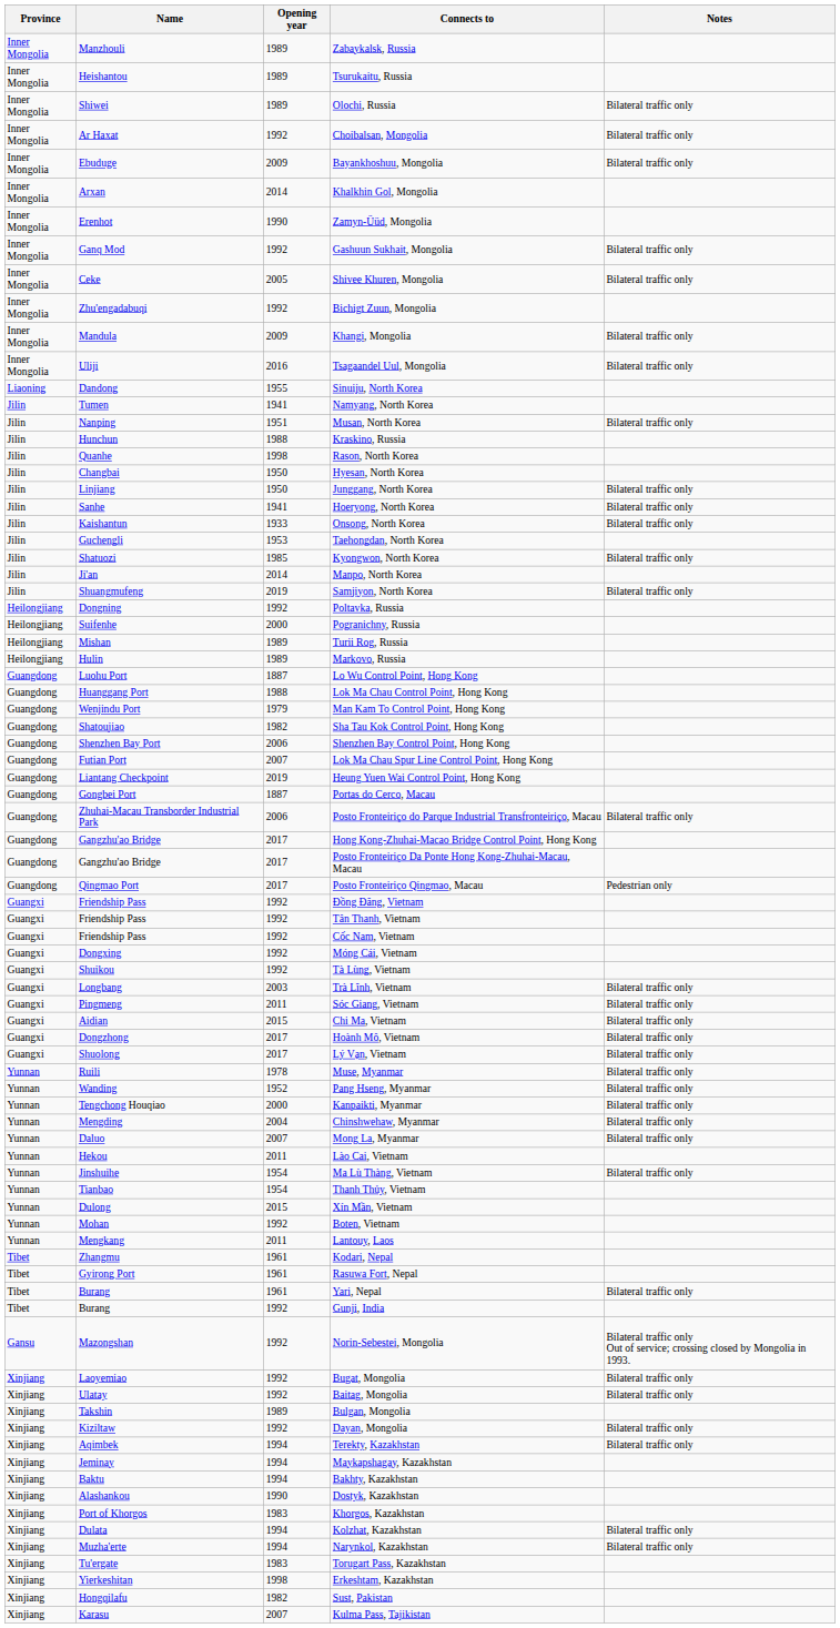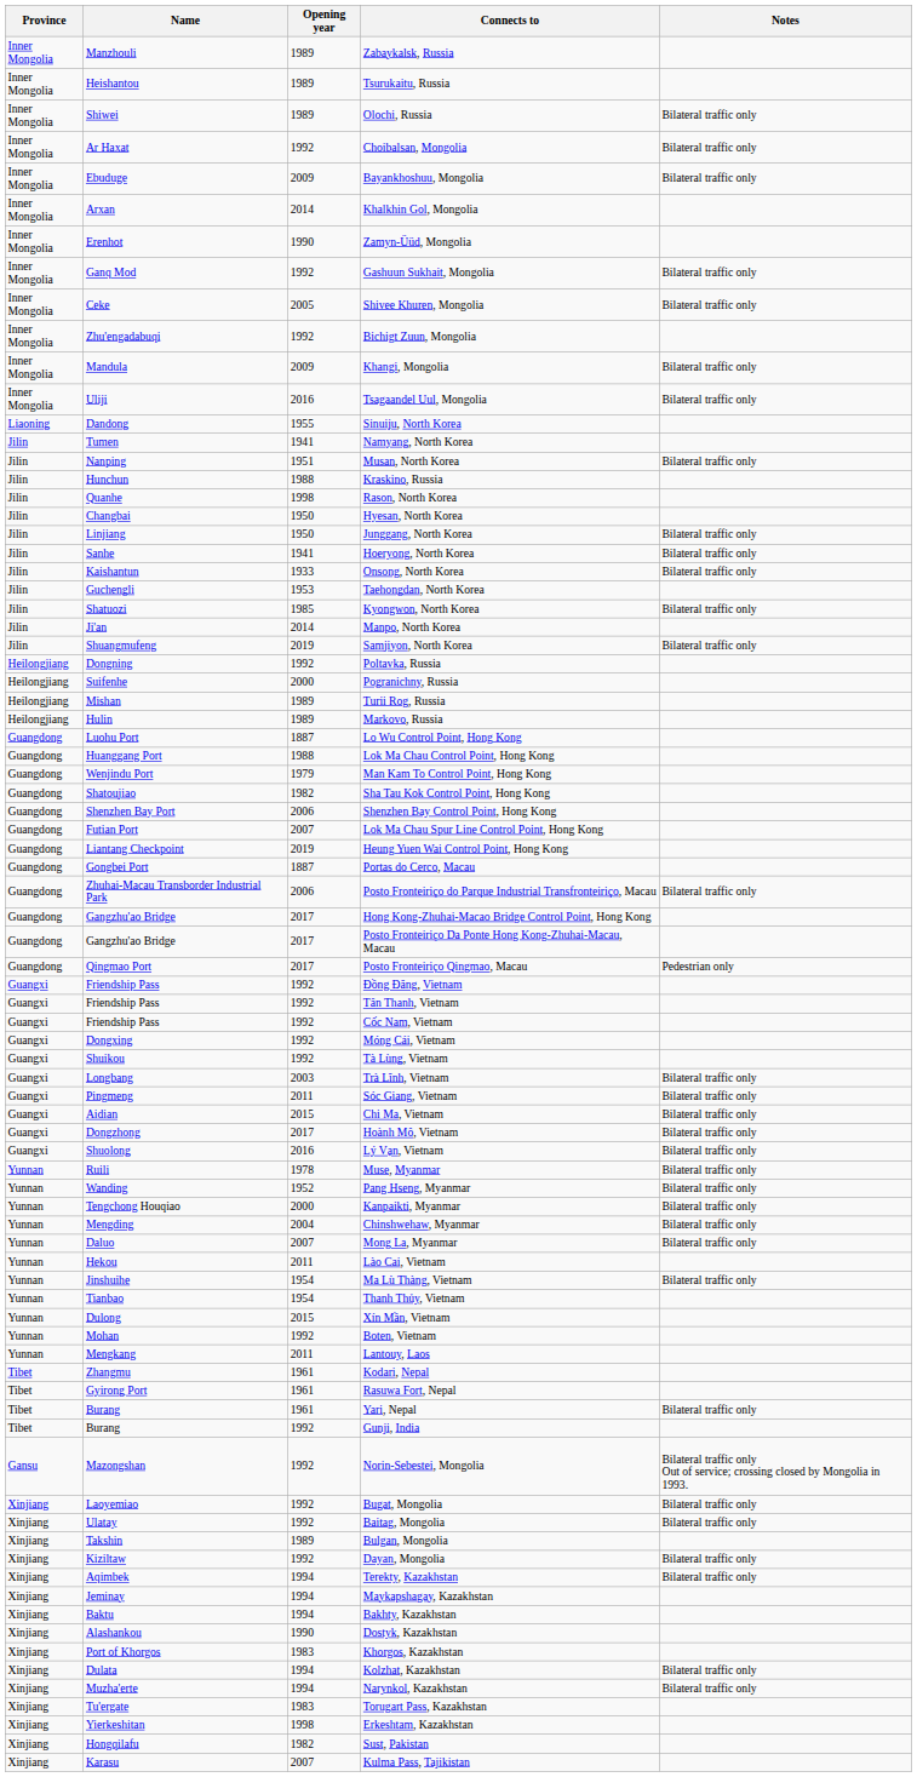 <table class="wikitable sortable">
 <tr>
 <th>Province</th>
 <th>Name</th>
 <th>Opening year</th>
 <th>Connects to</th>
 <th>Notes</th>
 </tr>
 <tr>
 <td><a href='#'>Inner Mongolia</a></td>
 <td><a href='#'>Manzhouli</a></td>
 <td>1989</td>
 <td><a href='#'>Zabaykalsk</a>, <a href='#'>Russia</a></td>
 <td></td>
 </tr>
 <tr>
 <td>Inner Mongolia</td>
 <td><a href='#'>Heishantou</a></td>
 <td>1989</td>
 <td><a href='#'>Tsurukaitu</a>, Russia</td>
 <td></td>
 </tr>
 <tr>
 <td>Inner Mongolia</td>
 <td><a href='#'>Shiwei</a></td>
 <td>1989</td>
 <td><a href='#'>Olochi</a>, Russia</td>
 <td>Bilateral traffic only</td>
 </tr>
 <tr>
 <td>Inner Mongolia</td>
 <td><a href='#'>Ar Haxat</a></td>
 <td>1992</td>
 <td><a href='#'>Choibalsan</a>, <a href='#'>Mongolia</a></td>
 <td>Bilateral traffic only</td>
 </tr>
 <tr>
 <td>Inner Mongolia</td>
 <td><a href='#'>Ebuduge</a></td>
 <td>2009</td>
 <td><a href='#'>Bayankhoshuu</a>, Mongolia</td>
 <td>Bilateral traffic only</td>
 </tr>
 <tr>
 <td>Inner Mongolia</td>
 <td><a href='#'>Arxan</a></td>
 <td>2014</td>
 <td><a href='#'>Khalkhin Gol</a>, Mongolia</td>
 <td></td>
 </tr>
 <tr>
 <td>Inner Mongolia</td>
 <td><a href='#'>Erenhot</a></td>
 <td>1990</td>
 <td><a href='#'>Zamyn-Üüd</a>, Mongolia</td>
 <td></td>
 </tr>
 <tr>
 <td>Inner Mongolia</td>
 <td><a href='#'>Ganq Mod</a></td>
 <td>1992</td>
 <td><a href='#'>Gashuun Sukhait</a>, Mongolia</td>
 <td>Bilateral traffic only</td>
 </tr>
 <tr>
 <td>Inner Mongolia</td>
 <td><a href='#'>Ceke</a></td>
 <td>2005</td>
 <td><a href='#'>Shivee Khuren</a>, Mongolia</td>
 <td>Bilateral traffic only</td>
 </tr>
 <tr>
 <td>Inner Mongolia</td>
 <td><a href='#'>Zhu'engadabuqi</a></td>
 <td>1992</td>
 <td><a href='#'>Bichigt Zuun</a>, Mongolia</td>
 <td></td>
 </tr>
 <tr>
 <td>Inner Mongolia</td>
 <td><a href='#'>Mandula</a></td>
 <td>2009</td>
 <td><a href='#'>Khangi</a>, Mongolia</td>
 <td>Bilateral traffic only</td>
 </tr>
 <tr>
 <td>Inner Mongolia</td>
 <td><a href='#'>Uliji</a></td>
 <td>2016</td>
 <td><a href='#'>Tsagaandel Uul</a>, Mongolia</td>
 <td>Bilateral traffic only</td>
 </tr>
 <tr>
 <td><a href='#'>Liaoning</a></td>
 <td><a href='#'>Dandong</a></td>
 <td>1955</td>
 <td><a href='#'>Sinuiju</a>, <a href='#'>North Korea</a></td>
 <td></td>
 </tr>
 <tr>
 <td><a href='#'>Jilin</a></td>
 <td><a href='#'>Tumen</a></td>
 <td>1941</td>
 <td><a href='#'>Namyang</a>, North Korea</td>
 <td></td>
 </tr>
 <tr>
 <td>Jilin</td>
 <td><a href='#'>Nanping</a></td>
 <td>1951</td>
 <td><a href='#'>Musan</a>, North Korea</td>
 <td>Bilateral traffic only</td>
 </tr>
 <tr>
 <td>Jilin</td>
 <td><a href='#'>Hunchun</a></td>
 <td>1988</td>
 <td><a href='#'>Kraskino</a>, Russia</td>
 <td></td>
 </tr>
 <tr>
 <td>Jilin</td>
 <td><a href='#'>Quanhe</a></td>
 <td>1998</td>
 <td><a href='#'>Rason</a>, North Korea</td>
 <td></td>
 </tr>
 <tr>
 <td>Jilin</td>
 <td><a href='#'>Changbai</a></td>
 <td>1950</td>
 <td><a href='#'>Hyesan</a>, North Korea</td>
 <td></td>
 </tr>
 <tr>
 <td>Jilin</td>
 <td><a href='#'>Linjiang</a></td>
 <td>1950</td>
 <td><a href='#'>Junggang</a>, North Korea</td>
 <td>Bilateral traffic only</td>
 </tr>
 <tr>
 <td>Jilin</td>
 <td><a href='#'>Sanhe</a></td>
 <td>1941</td>
 <td><a href='#'>Hoeryong</a>, North Korea</td>
 <td>Bilateral traffic only</td>
 </tr>
 <tr>
 <td>Jilin</td>
 <td><a href='#'>Kaishantun</a></td>
 <td>1933</td>
 <td><a href='#'>Onsong</a>, North Korea</td>
 <td>Bilateral traffic only</td>
 </tr>
 <tr>
 <td>Jilin</td>
 <td><a href='#'>Guchengli</a></td>
 <td>1953</td>
 <td><a href='#'>Taehongdan</a>, North Korea</td>
 <td></td>
 </tr>
 <tr>
 <td>Jilin</td>
 <td><a href='#'>Shatuozi</a></td>
 <td>1985</td>
 <td><a href='#'>Kyongwon</a>, North Korea</td>
 <td>Bilateral traffic only</td>
 </tr>
 <tr>
 <td>Jilin</td>
 <td><a href='#'>Ji'an</a></td>
 <td>2014</td>
 <td><a href='#'>Manpo</a>, North Korea</td>
 <td></td>
 </tr>
 <tr>
 <td>Jilin</td>
 <td><a href='#'>Shuangmufeng</a></td>
 <td>2019</td>
 <td><a href='#'>Samjiyon</a>, North Korea</td>
 <td>Bilateral traffic only</td>
 </tr>
 <tr>
 <td><a href='#'>Heilongjiang</a></td>
 <td><a href='#'>Dongning</a></td>
 <td>1992</td>
 <td><a href='#'>Poltavka</a>, Russia</td>
 <td></td>
 </tr>
 <tr>
 <td>Heilongjiang</td>
 <td><a href='#'>Suifenhe</a></td>
 <td>2000</td>
 <td><a href='#'>Pogranichny</a>, Russia</td>
 <td></td>
 </tr>
 <tr>
 <td>Heilongjiang</td>
 <td><a href='#'>Mishan</a></td>
 <td>1989</td>
 <td><a href='#'>Turii Rog</a>, Russia</td>
 <td></td>
 </tr>
 <tr>
 <td>Heilongjiang</td>
 <td><a href='#'>Hulin</a></td>
 <td>1989</td>
 <td><a href='#'>Markovo</a>, Russia</td>
 <td></td>
 </tr>
 <tr>
 <td><a href='#'>Guangdong</a></td>
 <td><a href='#'>Luohu Port</a></td>
 <td>1887</td>
 <td><a href='#'>Lo Wu Control Point</a>, <a href='#'>Hong Kong</a></td>
 <td></td>
 </tr>
 <tr>
 <td>Guangdong</td>
 <td><a href='#'>Huanggang Port</a></td>
 <td>1988</td>
 <td><a href='#'>Lok Ma Chau Control Point</a>, Hong Kong</td>
 <td></td>
 </tr>
 <tr>
 <td>Guangdong</td>
 <td><a href='#'>Wenjindu Port</a></td>
 <td>1979</td>
 <td><a href='#'>Man Kam To Control Point</a>, Hong Kong</td>
 <td></td>
 </tr>
 <tr>
 <td>Guangdong</td>
 <td><a href='#'>Shatoujiao</a></td>
 <td>1982</td>
 <td><a href='#'>Sha Tau Kok Control Point</a>, Hong Kong</td>
 <td></td>
 </tr>
 <tr>
 <td>Guangdong</td>
 <td><a href='#'>Shenzhen Bay Port</a></td>
 <td>2006</td>
 <td><a href='#'>Shenzhen Bay Control Point</a>, Hong Kong</td>
 <td></td>
 </tr>
 <tr>
 <td>Guangdong</td>
 <td><a href='#'>Futian Port</a></td>
 <td>2007</td>
 <td><a href='#'>Lok Ma Chau Spur Line Control Point</a>, Hong Kong</td>
 <td></td>
 </tr>
 <tr>
 <td>Guangdong</td>
 <td><a href='#'>Liantang Checkpoint</a></td>
 <td>2019</td>
 <td><a href='#'>Heung Yuen Wai Control Point</a>, Hong Kong</td>
 <td></td>
 </tr>
 <tr>
 <td>Guangdong</td>
 <td><a href='#'>Gongbei Port</a></td>
 <td>1887</td>
 <td><a href='#'>Portas do Cerco</a>, <a href='#'>Macau</a></td>
 <td></td>
 </tr>
 <tr>
 <td>Guangdong</td>
 <td><a href='#'>Zhuhai-Macau Transborder Industrial Park</a></td>
 <td>2006</td>
 <td><a href='#'>Posto Fronteiriço do Parque Industrial Transfronteiriço</a>, Macau</td>
 <td>Bilateral traffic only</td>
 </tr>
 <tr>
 <td>Guangdong</td>
 <td><a href='#'>Gangzhu'ao Bridge</a></td>
 <td>2017</td>
 <td><a href='#'>Hong Kong-Zhuhai-Macao Bridge Control Point</a>, Hong Kong</td>
 <td></td>
 </tr>
 <tr>
 <td>Guangdong</td>
 <td>Gangzhu'ao Bridge</td>
 <td>2017</td>
 <td><a href='#'>Posto Fronteiriço Da Ponte Hong Kong-Zhuhai-Macau</a>, Macau</td>
 <td></td>
 </tr>
 <tr>
 <td>Guangdong</td>
 <td><a href='#'>Qingmao Port</a></td>
 <td>2017</td>
 <td><a href='#'>Posto Fronteiriço Qingmao</a>, Macau</td>
 <td>Pedestrian only</td>
 </tr>
 <tr>
 <td><a href='#'>Guangxi</a></td>
 <td><a href='#'>Friendship Pass</a></td>
 <td>1992</td>
 <td><a href='#'>Đồng Đăng</a>, <a href='#'>Vietnam</a></td>
 <td></td>
 </tr>
 <tr>
 <td>Guangxi</td>
 <td>Friendship Pass</td>
 <td>1992</td>
 <td><a href='#'>Tân Thanh</a>, Vietnam</td>
 <td></td>
 </tr>
 <tr>
 <td>Guangxi</td>
 <td>Friendship Pass</td>
 <td>1992</td>
 <td><a href='#'>Cốc Nam</a>, Vietnam</td>
 <td></td>
 </tr>
 <tr>
 <td>Guangxi</td>
 <td><a href='#'>Dongxing</a></td>
 <td>1992</td>
 <td><a href='#'>Móng Cái</a>, Vietnam</td>
 <td></td>
 </tr>
 <tr>
 <td>Guangxi</td>
 <td><a href='#'>Shuikou</a></td>
 <td>1992</td>
 <td><a href='#'>Tà Lùng</a>, Vietnam</td>
 <td></td>
 </tr>
 <tr>
 <td>Guangxi</td>
 <td><a href='#'>Longbang</a></td>
 <td>2003</td>
 <td><a href='#'>Trà Lĩnh</a>, Vietnam</td>
 <td>Bilateral traffic only</td>
 </tr>
 <tr>
 <td>Guangxi</td>
 <td><a href='#'>Pingmeng</a></td>
 <td>2011</td>
 <td><a href='#'>Sóc Giang</a>, Vietnam</td>
 <td>Bilateral traffic only</td>
 </tr>
 <tr>
 <td>Guangxi</td>
 <td><a href='#'>Aidian</a></td>
 <td>2015</td>
 <td><a href='#'>Chi Ma</a>, Vietnam</td>
 <td>Bilateral traffic only</td>
 </tr>
 <tr>
 <td>Guangxi</td>
 <td><a href='#'>Dongzhong</a></td>
 <td>2017</td>
 <td><a href='#'>Hoành Mô</a>, Vietnam</td>
 <td>Bilateral traffic only</td>
 </tr>
 <tr>
 <td>Guangxi</td>
 <td><a href='#'>Shuolong</a></td>
-<td>2017</td>
+<td>2016</td>
 <td><a href='#'>Lý Vạn</a>, Vietnam</td>
 <td>Bilateral traffic only</td>
 </tr>
 <tr>
 <td><a href='#'>Yunnan</a></td>
 <td><a href='#'>Ruili</a></td>
 <td>1978</td>
 <td><a href='#'>Muse</a>, <a href='#'>Myanmar</a></td>
 <td>Bilateral traffic only</td>
 </tr>
 <tr>
 <td>Yunnan</td>
 <td><a href='#'>Wanding</a></td>
 <td>1952</td>
 <td><a href='#'>Pang Hseng</a>, Myanmar</td>
 <td>Bilateral traffic only</td>
 </tr>
 <tr>
 <td>Yunnan</td>
 <td><a href='#'>Tengchong</a> Houqiao</td>
 <td>2000</td>
 <td><a href='#'>Kanpaikti</a>, Myanmar</td>
 <td>Bilateral traffic only</td>
 </tr>
 <tr>
 <td>Yunnan</td>
 <td><a href='#'>Mengding</a></td>
 <td>2004</td>
 <td><a href='#'>Chinshwehaw</a>, Myanmar</td>
 <td>Bilateral traffic only</td>
 </tr>
 <tr>
 <td>Yunnan</td>
 <td><a href='#'>Daluo</a></td>
 <td>2007</td>
 <td><a href='#'>Mong La</a>, Myanmar</td>
 <td>Bilateral traffic only</td>
 </tr>
 <tr>
 <td>Yunnan</td>
 <td><a href='#'>Hekou</a></td>
 <td>2011</td>
 <td><a href='#'>Lào Cai</a>, Vietnam</td>
 <td></td>
 </tr>
 <tr>
 <td>Yunnan</td>
 <td><a href='#'>Jinshuihe</a></td>
 <td>1954</td>
 <td><a href='#'>Ma Lù Thàng</a>, Vietnam</td>
 <td>Bilateral traffic only</td>
 </tr>
 <tr>
 <td>Yunnan</td>
 <td><a href='#'>Tianbao</a></td>
 <td>1954</td>
 <td><a href='#'>Thanh Thủy</a>, Vietnam</td>
 <td></td>
 </tr>
 <tr>
 <td>Yunnan</td>
 <td><a href='#'>Dulong</a></td>
 <td>2015</td>
 <td><a href='#'>Xín Mần</a>, Vietnam</td>
 <td></td>
 </tr>
 <tr>
 <td>Yunnan</td>
 <td><a href='#'>Mohan</a></td>
 <td>1992</td>
 <td><a href='#'>Boten</a>, Vietnam</td>
 <td></td>
 </tr>
 <tr>
 <td>Yunnan</td>
 <td><a href='#'>Mengkang</a></td>
 <td>2011</td>
 <td><a href='#'>Lantouy</a>, <a href='#'>Laos</a></td>
 <td></td>
 </tr>
 <tr>
 <td><a href='#'>Tibet</a></td>
 <td><a href='#'>Zhangmu</a></td>
 <td>1961</td>
 <td><a href='#'>Kodari</a>, <a href='#'>Nepal</a></td>
 <td></td>
 </tr>
 <tr>
 <td>Tibet</td>
 <td><a href='#'>Gyirong Port</a></td>
 <td>1961</td>
 <td><a href='#'>Rasuwa Fort</a>, Nepal</td>
 <td></td>
 </tr>
 <tr>
 <td>Tibet</td>
 <td><a href='#'>Burang</a></td>
 <td>1961</td>
 <td><a href='#'>Yari</a>, Nepal</td>
 <td>Bilateral traffic only</td>
 </tr>
 <tr>
 <td>Tibet</td>
 <td>Burang</td>
 <td>1992</td>
 <td><a href='#'>Gunji</a>, <a href='#'>India</a></td>
 <td></td>
 </tr>
 <tr>
 <td><a href='#'>Gansu</a></td>
 <td><a href='#'>Mazongshan</a></td>
 <td>1992</td>
 <td><a href='#'>Norin-Sebestei</a>, Mongolia</td>
 <td><br>Bilateral traffic only<br>Out of service; crossing closed by Mongolia in 1993.</td>
 </tr>
 <tr>
 <td><a href='#'>Xinjiang</a></td>
 <td><a href='#'>Laoyemiao</a></td>
 <td>1992</td>
 <td><a href='#'>Bugat</a>, Mongolia</td>
 <td>Bilateral traffic only</td>
 </tr>
 <tr>
 <td>Xinjiang</td>
 <td><a href='#'>Ulatay</a></td>
 <td>1992</td>
 <td><a href='#'>Baitag</a>, Mongolia</td>
 <td>Bilateral traffic only</td>
 </tr>
 <tr>
 <td>Xinjiang</td>
 <td><a href='#'>Takshin</a></td>
 <td>1989</td>
 <td><a href='#'>Bulgan</a>, Mongolia</td>
 <td></td>
 </tr>
 <tr>
 <td>Xinjiang</td>
 <td><a href='#'>Kiziltaw</a></td>
 <td>1992</td>
 <td><a href='#'>Dayan</a>, Mongolia</td>
 <td>Bilateral traffic only</td>
 </tr>
 <tr>
 <td>Xinjiang</td>
 <td><a href='#'>Aqimbek</a></td>
 <td>1994</td>
 <td><a href='#'>Terekty</a>, <a href='#'>Kazakhstan</a></td>
 <td>Bilateral traffic only</td>
 </tr>
 <tr>
 <td>Xinjiang</td>
 <td><a href='#'>Jeminay</a></td>
 <td>1994</td>
 <td><a href='#'>Maykapshagay</a>, Kazakhstan</td>
 <td></td>
 </tr>
 <tr>
 <td>Xinjiang</td>
 <td><a href='#'>Baktu</a></td>
 <td>1994</td>
 <td><a href='#'>Bakhty</a>, Kazakhstan</td>
 <td></td>
 </tr>
 <tr>
 <td>Xinjiang</td>
 <td><a href='#'>Alashankou</a></td>
 <td>1990</td>
 <td><a href='#'>Dostyk</a>, Kazakhstan</td>
 <td></td>
 </tr>
 <tr>
 <td>Xinjiang</td>
 <td><a href='#'>Port of Khorgos</a></td>
 <td>1983</td>
 <td><a href='#'>Khorgos</a>, Kazakhstan</td>
 <td></td>
 </tr>
 <tr>
 <td>Xinjiang</td>
 <td><a href='#'>Dulata</a></td>
 <td>1994</td>
 <td><a href='#'>Kolzhat</a>, Kazakhstan</td>
 <td>Bilateral traffic only</td>
 </tr>
 <tr>
 <td>Xinjiang</td>
 <td><a href='#'>Muzha'erte</a></td>
 <td>1994</td>
 <td><a href='#'>Narynkol</a>, Kazakhstan</td>
 <td>Bilateral traffic only</td>
 </tr>
 <tr>
 <td>Xinjiang</td>
 <td><a href='#'>Tu'ergate</a></td>
 <td>1983</td>
 <td><a href='#'>Torugart Pass</a>, Kazakhstan</td>
 <td></td>
 </tr>
 <tr>
 <td>Xinjiang</td>
 <td><a href='#'>Yierkeshitan</a></td>
 <td>1998</td>
 <td><a href='#'>Erkeshtam</a>, Kazakhstan</td>
 <td></td>
 </tr>
 <tr>
 <td>Xinjiang</td>
 <td><a href='#'>Hongqilafu</a></td>
 <td>1982</td>
 <td><a href='#'>Sust</a>, <a href='#'>Pakistan</a></td>
 <td></td>
 </tr>
 <tr>
 <td>Xinjiang</td>
 <td><a href='#'>Karasu</a></td>
 <td>2007</td>
 <td><a href='#'>Kulma Pass</a>, <a href='#'>Tajikistan</a></td>
 <td></td>
 </tr>
 </table>
